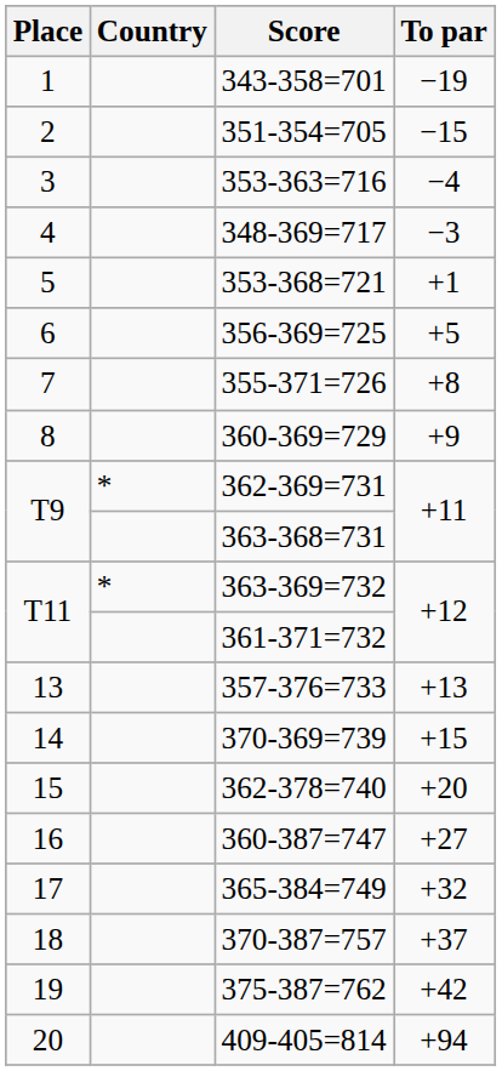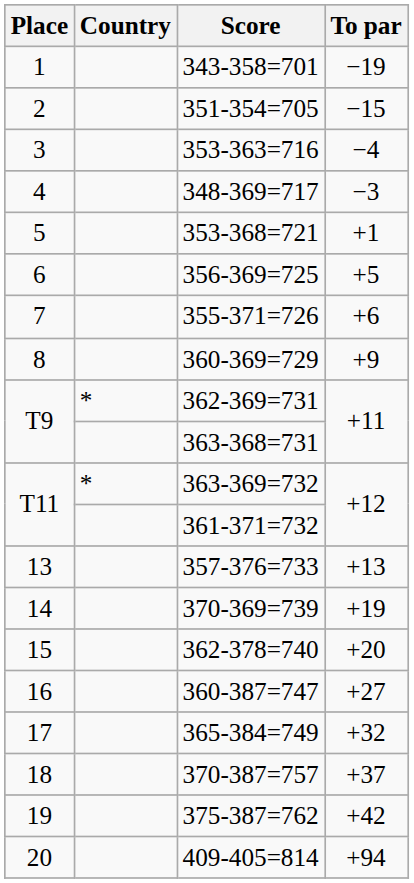 <table class="wikitable" style="font-size:95%;">
 <tr>
 <th>Place</th>
 <th>Country</th>
 <th>Score</th>
 <th>To par</th>
 </tr>
 <tr>
 <td align="center">1</td>
 <td></td>
 <td align=center>343-358=701</td>
 <td align="center">−19</td>
 </tr>
 <tr>
 <td align="center">2</td>
 <td></td>
 <td align="center">351-354=705</td>
 <td align="center">−15</td>
 </tr>
 <tr>
 <td align="center">3</td>
 <td></td>
 <td align="center">353-363=716</td>
 <td align="center">−4</td>
 </tr>
 <tr>
 <td align="center">4</td>
 <td></td>
 <td align="center">348-369=717</td>
 <td align="center">−3</td>
 </tr>
 <tr>
 <td align="center">5</td>
 <td></td>
 <td align="center">353-368=721</td>
 <td align="center">+1</td>
 </tr>
 <tr>
 <td align="center">6</td>
 <td></td>
 <td align="center">356-369=725</td>
 <td align="center">+5</td>
 </tr>
 <tr>
 <td align="center">7</td>
 <td></td>
 <td align="center">355-371=726</td>
-<td align="center">+8</td>
+<td align="center">+6</td>
 </tr>
 <tr>
 <td align="center">8</td>
 <td></td>
 <td align="center">360-369=729</td>
 <td align="center">+9</td>
 </tr>
 <tr>
 <td rowspan="2" align="center">T9</td>
 <td> *</td>
 <td align="center">362-369=731</td>
 <td rowspan="2" align="center">+11</td>
 </tr>
 <tr>
 <td></td>
 <td align="center">363-368=731</td>
 </tr>
 <tr>
 <td rowspan="2" align="center">T11</td>
 <td> *</td>
 <td align="center">363-369=732</td>
 <td rowspan="2" align="center">+12</td>
 </tr>
 <tr>
 <td></td>
 <td align="center">361-371=732</td>
 </tr>
 <tr>
 <td align="center">13</td>
 <td></td>
 <td align="center">357-376=733</td>
 <td align="center">+13</td>
 </tr>
 <tr>
 <td align="center">14</td>
 <td></td>
 <td align="center">370-369=739</td>
-<td align="center">+15</td>
+<td align="center">+19</td>
 </tr>
 <tr>
 <td align="center">15</td>
 <td></td>
 <td align="center">362-378=740</td>
 <td align="center">+20</td>
 </tr>
 <tr>
 <td align=center>16</td>
 <td></td>
 <td align=center>360-387=747</td>
 <td align=center>+27</td>
 </tr>
 <tr>
 <td align=center>17</td>
 <td></td>
 <td align=center>365-384=749</td>
 <td align=center>+32</td>
 </tr>
 <tr>
 <td align=center>18</td>
 <td></td>
 <td>370-387=757</td>
 <td align=center>+37</td>
 </tr>
 <tr>
 <td align=center>19</td>
 <td></td>
 <td align=center>375-387=762</td>
 <td align=center>+42</td>
 </tr>
 <tr>
 <td align=center>20</td>
 <td></td>
 <td align=center>409-405=814</td>
 <td align=center>+94</td>
 </tr>
 </table>
